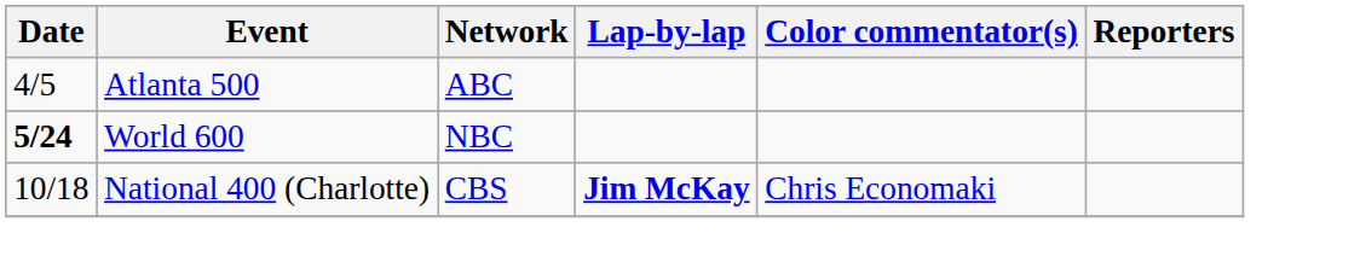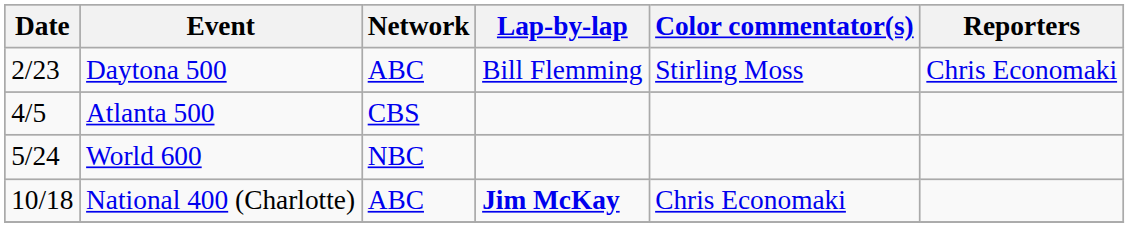 <table class=wikitable>
 <tr>
 <th>Date</th>
 <th>Event</th>
 <th>Network</th>
 <th><a href='#'>Lap-by-lap</a></th>
 <th><a href='#'>Color commentator(s)</a></th>
 <th>Reporters</th>
 </tr>
 <tr>
+<td>2/23</td>
+<td><a href='#'>Daytona 500</a></td>
+<td><a href='#'>ABC</a></td>
+<td><a href='#'>Bill Flemming</a></td>
+<td><a href='#'>Stirling Moss</a></td>
+<td><a href='#'>Chris Economaki</a></td>
+</tr>
+<tr>
 <td>4/5</td>
 <td><a href='#'>Atlanta 500</a></td>
-<td><a href='#'>ABC</a></td>
+<td><a href='#'>CBS</a></td>
 <td></td>
 <td></td>
 <td></td>
 </tr>
 <tr>
-<td><strong>5/24</strong></td>
+<td>5/24</td>
 <td><a href='#'>World 600</a></td>
 <td><a href='#'>NBC</a></td>
 <td></td>
 <td></td>
 <td></td>
 </tr>
 <tr>
 <td>10/18</td>
 <td><a href='#'>National 400</a> (Charlotte)</td>
-<td><a href='#'>CBS</a></td>
+<td><a href='#'>ABC</a></td>
 <td><strong><a href='#'>Jim McKay</a></strong></td>
 <td><a href='#'>Chris Economaki</a></td>
 <td></td>
 </tr>
 <tr>
 </tr>
 </table>
